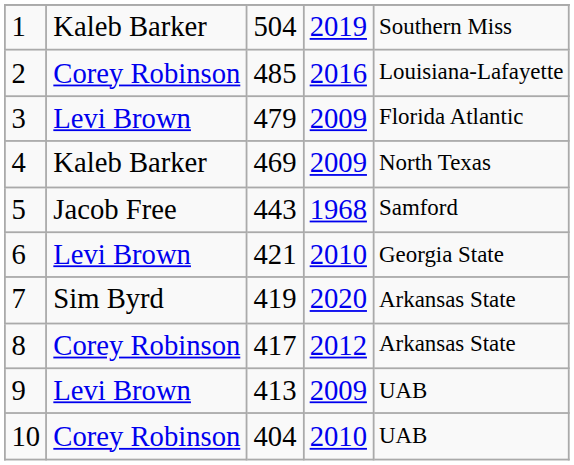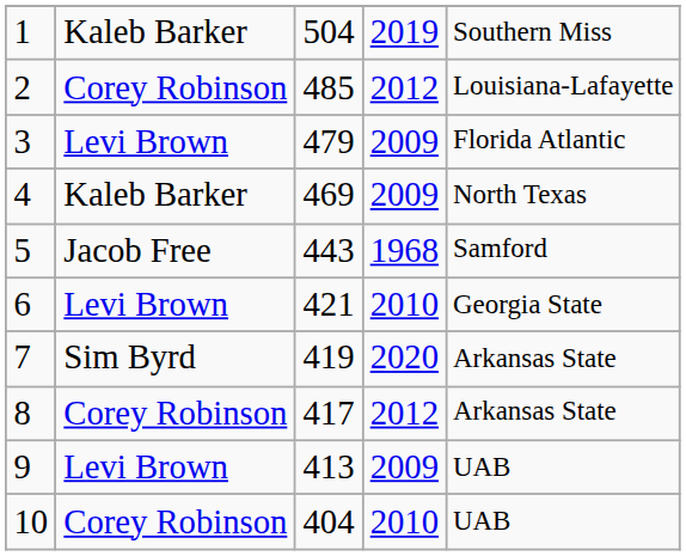 <table class="wikitable">
 <tr>
 </tr>
 <tr>
 <td>1</td>
 <td>Kaleb Barker</td>
 <td>504</td>
 <td><a href='#'>2019</a></td>
 <td style="font-size:80%;">Southern Miss</td>
 </tr>
 <tr>
 <td>2</td>
 <td><a href='#'>Corey Robinson</a></td>
 <td>485</td>
-<td><a href='#'>2016</a></td>
+<td><a href='#'>2012</a></td>
 <td style="font-size:80%;">Louisiana-Lafayette</td>
 </tr>
 <tr>
 <td>3</td>
 <td><a href='#'>Levi Brown</a></td>
 <td>479</td>
 <td><a href='#'>2009</a></td>
 <td style="font-size:80%;">Florida Atlantic</td>
 </tr>
 <tr>
 <td>4</td>
 <td>Kaleb Barker</td>
 <td>469</td>
 <td><a href='#'>2009</a></td>
 <td style="font-size:80%;">North Texas</td>
 </tr>
 <tr>
 <td>5</td>
 <td>Jacob Free</td>
 <td>443</td>
 <td><a href='#'>1968</a></td>
 <td style="font-size:80%;">Samford</td>
 </tr>
 <tr>
 <td>6</td>
 <td><a href='#'>Levi Brown</a></td>
 <td>421</td>
 <td><a href='#'>2010</a></td>
 <td style="font-size:80%;">Georgia State</td>
 </tr>
 <tr>
 <td>7</td>
 <td>Sim Byrd</td>
 <td>419</td>
 <td><a href='#'>2020</a></td>
 <td style="font-size:80%;">Arkansas State</td>
 </tr>
 <tr>
 <td>8</td>
 <td><a href='#'>Corey Robinson</a></td>
 <td>417</td>
 <td><a href='#'>2012</a></td>
 <td style="font-size:80%;">Arkansas State</td>
 </tr>
 <tr>
 <td>9</td>
 <td><a href='#'>Levi Brown</a></td>
 <td>413</td>
 <td><a href='#'>2009</a></td>
 <td style="font-size:80%;">UAB</td>
 </tr>
 <tr>
 <td>10</td>
 <td><a href='#'>Corey Robinson</a></td>
 <td>404</td>
 <td><a href='#'>2010</a></td>
 <td style="font-size:80%;">UAB</td>
 </tr>
 </table>
